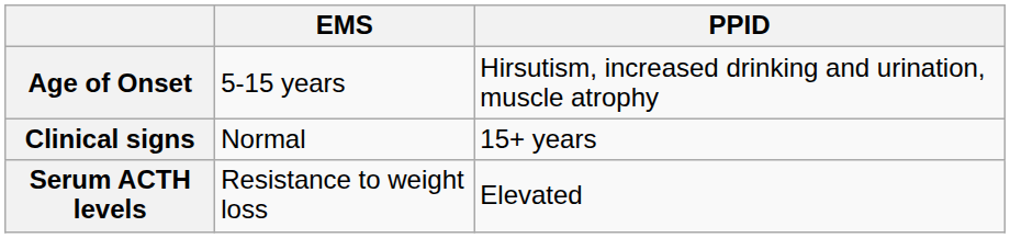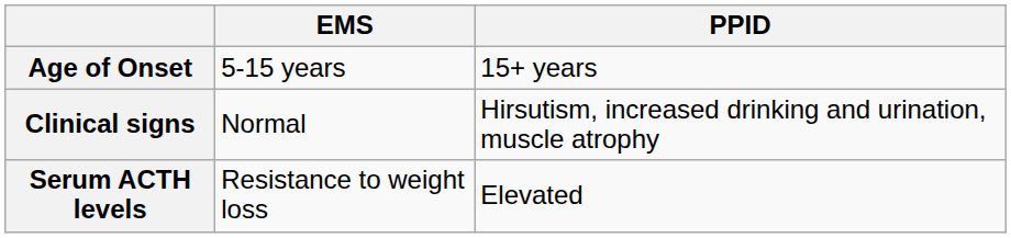 <table border="1" class="wikitable">
 <tr>
 <th></th>
 <th>EMS</th>
 <th>PPID</th>
 </tr>
 <tr>
 <th>Age of Onset</th>
 <td>5-15 years</td>
-<td>Hirsutism, increased drinking and urination, muscle atrophy</td>
+<td>15+ years</td>
 </tr>
 <tr>
 <th>Clinical signs</th>
 <td>Normal</td>
-<td>15+ years</td>
+<td>Hirsutism, increased drinking and urination, muscle atrophy</td>
 </tr>
 <tr>
 <th>Serum ACTH levels</th>
 <td>Resistance to weight loss</td>
 <td>Elevated</td>
 </tr>
 </table>
